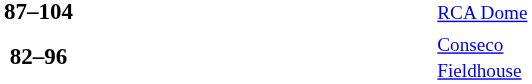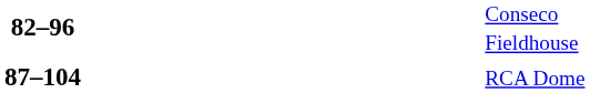 <table style="text-align:center">
 <tr>
 <th width=200></th>
 <th width=30></th>
 <th width=70></th>
 <th width=30></th>
 <th width=200></th>
 <th></th>
 </tr>
 <tr>
 <td align=right><strong></strong></td>
 <td></td>
+<td><strong> 82–96 </strong></td>
+<td></td>
+<td align=left><strong></strong></td>
+<td align=left><small><a href='#'>Conseco Fieldhouse</a></small></td>
+</tr>
+<tr>
+<td align=right><strong></strong></td>
+<td></td>
 <td><strong>87–104</strong></td>
 <td></td>
 <td align=left><strong></strong></td>
 <td align=left><small><a href='#'>RCA Dome</a></small></td>
 </tr>
-<tr>
-<td align=right><strong></strong></td>
-<td></td>
-<td><strong> 82–96 </strong></td>
-<td></td>
-<td align=left><strong></strong></td>
-<td align=left><small><a href='#'>Conseco Fieldhouse</a></small></td>
-</tr>
 </table>
